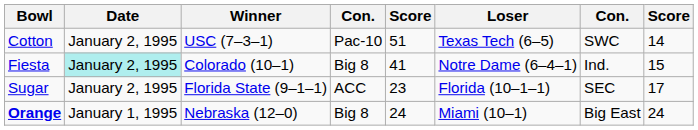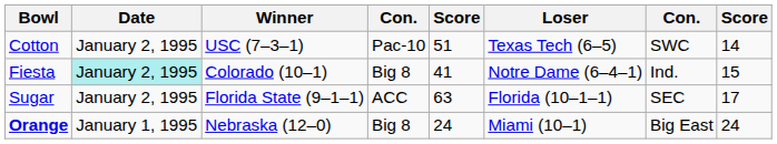 <table class="wikitable">
 <tr>
 <th>Bowl</th>
 <th>Date</th>
 <th>Winner</th>
 <th>Con.</th>
 <th>Score</th>
 <th>Loser</th>
 <th>Con.</th>
 <th>Score</th>
 </tr>
 <tr>
 <td><a href='#'>Cotton</a></td>
 <td>January 2, 1995</td>
 <td> <a href='#'>USC</a> (7–3–1)</td>
 <td>Pac-10 </td>
 <td>51</td>
 <td><a href='#'>Texas Tech</a> (6–5)</td>
 <td>SWC</td>
 <td>14</td>
 </tr>
 <tr>
 <td><a href='#'>Fiesta</a></td>
 <td style="background: paleturquoise;">January 2, 1995</td>
 <td> <a href='#'>Colorado</a> (10–1)</td>
 <td>Big 8 </td>
 <td>41</td>
 <td><a href='#'>Notre Dame</a> (6–4–1)</td>
 <td>Ind.</td>
 <td>15</td>
 </tr>
 <tr>
 <td><a href='#'>Sugar</a></td>
 <td>January 2, 1995</td>
 <td> <a href='#'>Florida State</a> (9–1–1)</td>
 <td>ACC</td>
-<td>23</td>
+<td>63</td>
 <td> <a href='#'>Florida</a> (10–1–1)</td>
 <td>SEC</td>
 <td>17</td>
 </tr>
 <tr>
 <td><strong><a href='#'>Orange</a></strong></td>
 <td>January 1, 1995</td>
 <td> <a href='#'>Nebraska</a> (12–0)</td>
 <td>Big 8</td>
 <td>24</td>
 <td> <a href='#'>Miami</a> (10–1)</td>
 <td>Big East</td>
 <td>24</td>
 </tr>
 </table>
